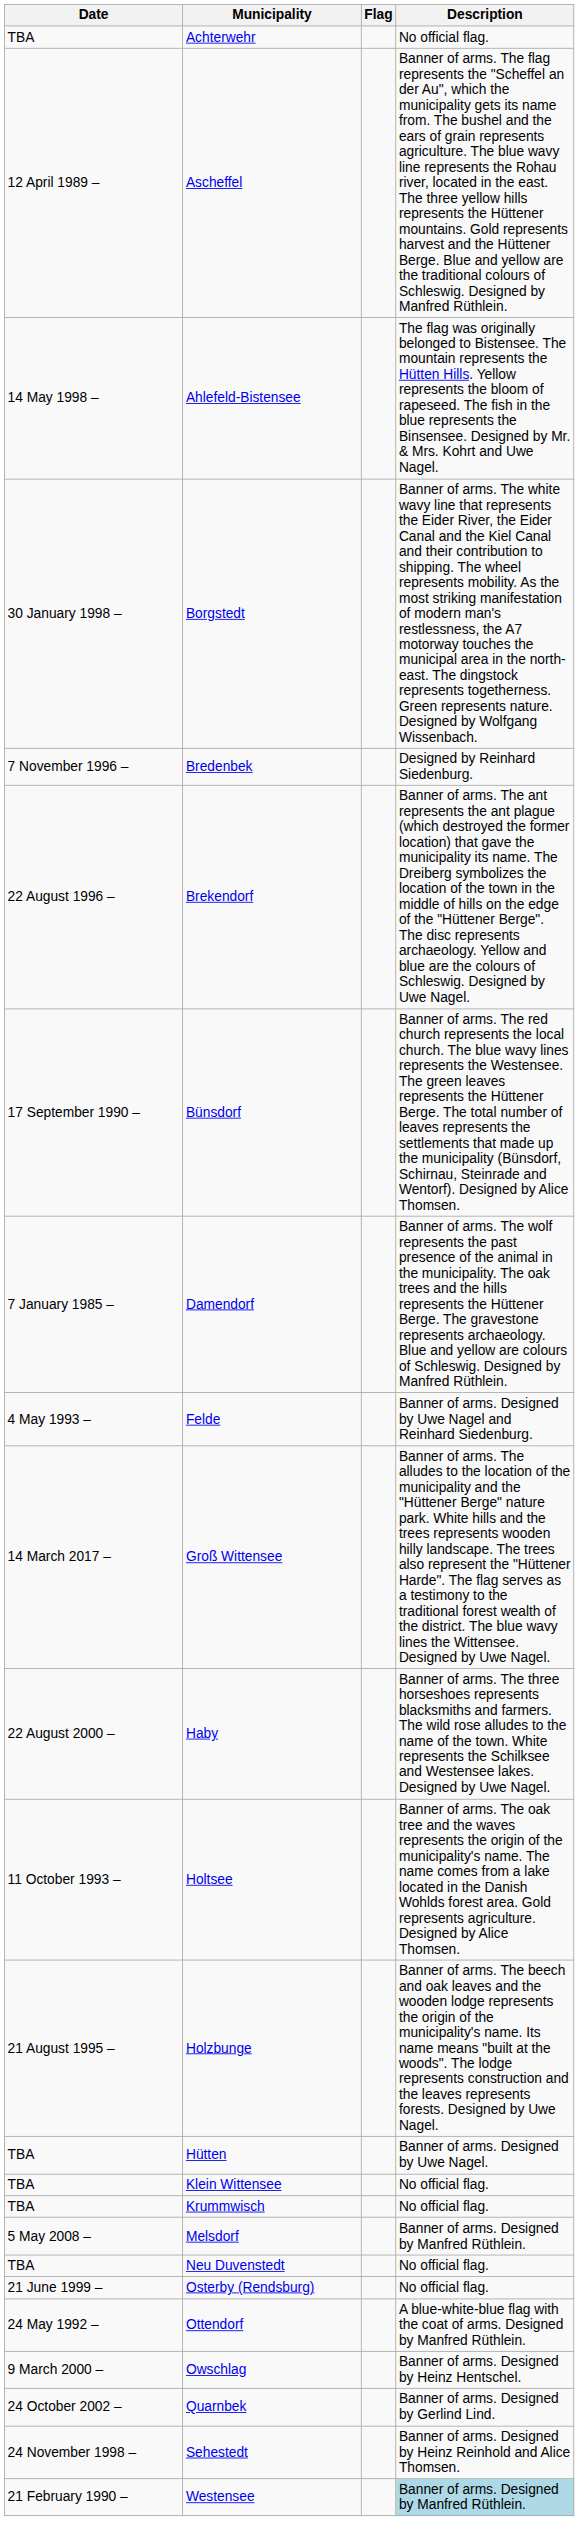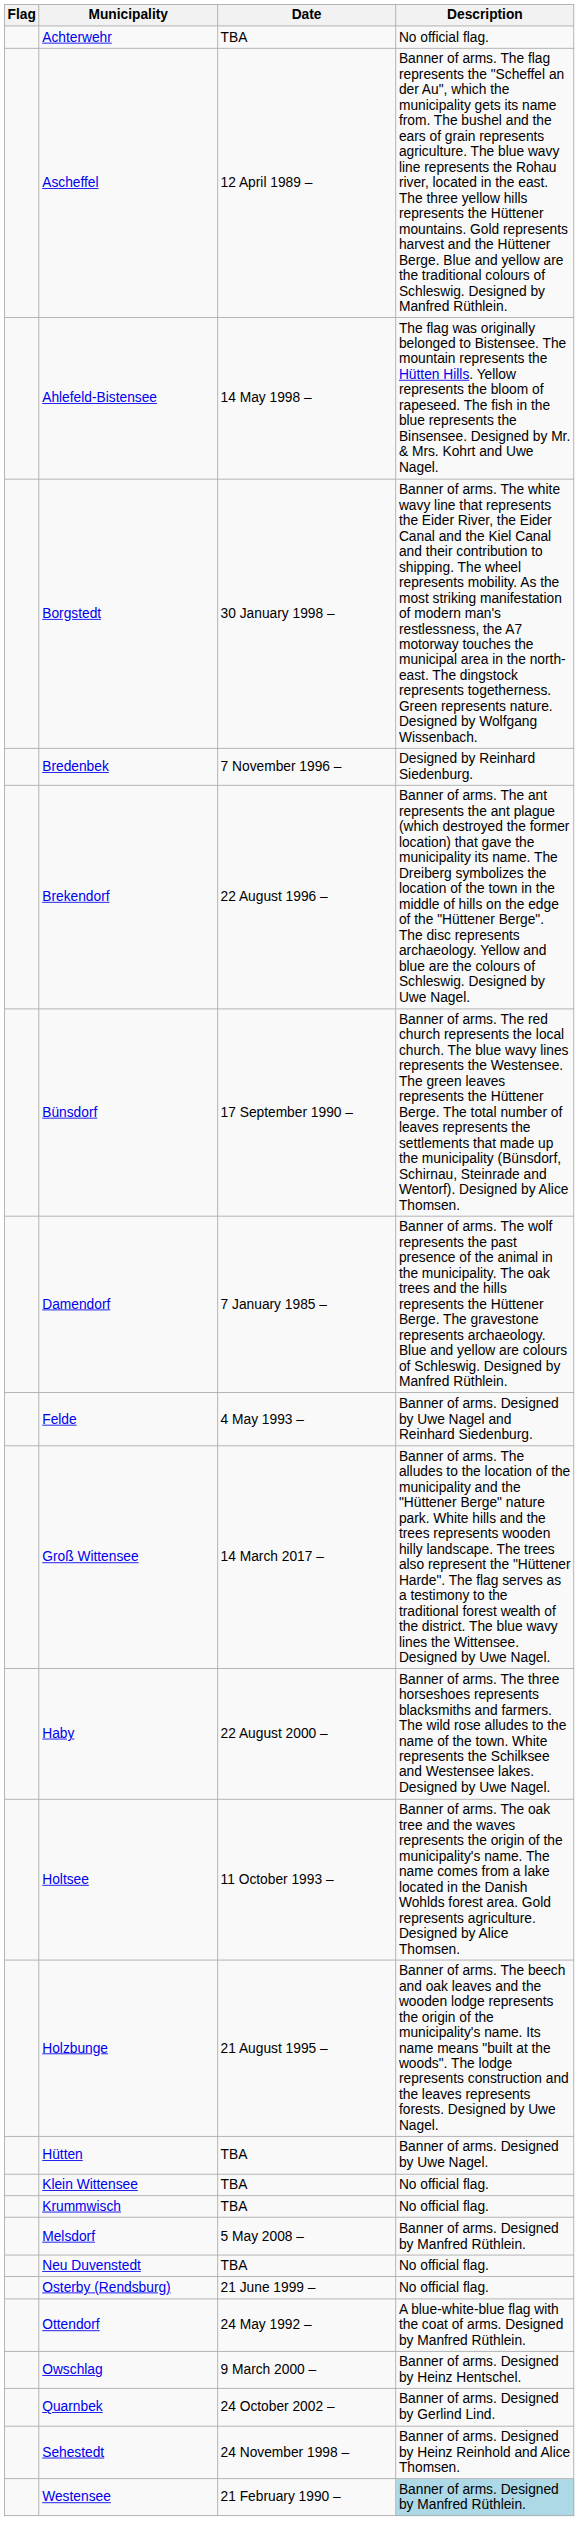 <table class="wikitable">
 <tr>
+<th>Flag</th>
+<th style="width:200px;">Municipality</th>
 <th style="width:200px;">Date</th>
-<th style="width:200px;">Municipality</th>
-<th>Flag</th>
 <th style="width:200px;">Description</th>
 </tr>
 <tr>
+<td></td>
+<td><a href='#'>Achterwehr</a></td>
 <td>TBA</td>
-<td><a href='#'>Achterwehr</a></td>
-<td></td>
 <td>No official flag.</td>
 </tr>
 <tr>
+<td></td>
+<td><a href='#'>Ascheffel</a></td>
 <td>12 April 1989 –</td>
-<td><a href='#'>Ascheffel</a></td>
-<td></td>
 <td>Banner of arms. The flag represents the "Scheffel an der Au", which the municipality gets its name from. The bushel and the ears of grain represents agriculture. The blue wavy line represents the Rohau river, located in the east. The three yellow hills represents the Hüttener mountains. Gold represents harvest and the Hüttener Berge. Blue and yellow are the traditional colours of Schleswig. Designed by Manfred Rüthlein.</td>
 </tr>
 <tr>
+<td></td>
+<td><a href='#'>Ahlefeld-Bistensee</a></td>
 <td>14 May 1998 –</td>
-<td><a href='#'>Ahlefeld-Bistensee</a></td>
-<td></td>
 <td>The flag was originally belonged to Bistensee. The mountain represents the <a href='#'>Hütten Hills</a>. Yellow represents the bloom of rapeseed. The fish in the blue represents the Binsensee. Designed by Mr. & Mrs. Kohrt and Uwe Nagel.</td>
 </tr>
 <tr>
+<td></td>
+<td><a href='#'>Borgstedt</a></td>
 <td>30 January 1998 –</td>
-<td><a href='#'>Borgstedt</a></td>
-<td></td>
 <td>Banner of arms. The white wavy line that represents the Eider River, the Eider Canal and the Kiel Canal and their contribution to shipping. The wheel represents mobility. As the most striking manifestation of modern man's restlessness, the A7 motorway touches the municipal area in the north-east. The dingstock represents togetherness. Green represents nature. Designed by Wolfgang Wissenbach.</td>
 </tr>
 <tr>
+<td></td>
+<td><a href='#'>Bredenbek</a></td>
 <td>7 November 1996 –</td>
-<td><a href='#'>Bredenbek</a></td>
-<td></td>
 <td>Designed by Reinhard Siedenburg.</td>
 </tr>
 <tr>
+<td></td>
+<td><a href='#'>Brekendorf</a></td>
 <td>22 August 1996 –</td>
-<td><a href='#'>Brekendorf</a></td>
-<td></td>
 <td>Banner of arms. The ant represents the ant plague (which destroyed the former location) that gave the municipality its name. The Dreiberg symbolizes the location of the town in the middle of hills on the edge of the "Hüttener Berge". The disc represents archaeology. Yellow and blue are the colours of Schleswig. Designed by Uwe Nagel.</td>
 </tr>
 <tr>
+<td></td>
+<td><a href='#'>Bünsdorf</a></td>
 <td>17 September 1990 –</td>
-<td><a href='#'>Bünsdorf</a></td>
-<td></td>
 <td>Banner of arms. The red church represents the local church. The blue wavy lines represents the Westensee. The green leaves represents the Hüttener Berge. The total number of leaves represents the settlements that made up the municipality (Bünsdorf, Schirnau, Steinrade and Wentorf). Designed by Alice Thomsen.</td>
 </tr>
 <tr>
+<td></td>
+<td><a href='#'>Damendorf</a></td>
 <td>7 January 1985 –</td>
-<td><a href='#'>Damendorf</a></td>
-<td></td>
 <td>Banner of arms. The wolf represents the past presence of the animal in the municipality. The oak trees and the hills represents the Hüttener Berge. The gravestone represents archaeology. Blue and yellow are colours of Schleswig. Designed by Manfred Rüthlein.</td>
 </tr>
 <tr>
+<td></td>
+<td><a href='#'>Felde</a></td>
 <td>4 May 1993 –</td>
-<td><a href='#'>Felde</a></td>
-<td></td>
 <td>Banner of arms. Designed by Uwe Nagel and Reinhard Siedenburg.</td>
 </tr>
 <tr>
+<td></td>
+<td><a href='#'>Groß Wittensee</a></td>
 <td>14 March 2017 –</td>
-<td><a href='#'>Groß Wittensee</a></td>
-<td></td>
 <td>Banner of arms. The alludes to the location of the municipality and the "Hüttener Berge" nature park. White hills and the trees represents wooden hilly landscape. The trees also represent the "Hüttener Harde". The flag serves as a testimony to the traditional forest wealth of the district. The blue wavy lines the Wittensee. Designed by Uwe Nagel.</td>
 </tr>
 <tr>
+<td></td>
+<td><a href='#'>Haby</a></td>
 <td>22 August 2000 –</td>
-<td><a href='#'>Haby</a></td>
-<td></td>
 <td>Banner of arms. The three horseshoes represents blacksmiths and farmers. The wild rose alludes to the name of the town. White represents the Schilksee and Westensee lakes. Designed by Uwe Nagel.</td>
 </tr>
 <tr>
+<td></td>
+<td><a href='#'>Holtsee</a></td>
 <td>11 October 1993 –</td>
-<td><a href='#'>Holtsee</a></td>
-<td></td>
 <td>Banner of arms. The oak tree and the waves represents the origin of the municipality's name. The name comes from a lake located in the Danish Wohlds forest area. Gold represents agriculture. Designed by Alice Thomsen.</td>
 </tr>
 <tr>
+<td></td>
+<td><a href='#'>Holzbunge</a></td>
 <td>21 August 1995 –</td>
-<td><a href='#'>Holzbunge</a></td>
-<td></td>
 <td>Banner of arms. The beech and oak leaves and the wooden lodge represents the origin of the municipality's name. Its name means "built at the woods". The lodge represents construction and the leaves represents forests. Designed by Uwe Nagel.</td>
 </tr>
 <tr>
+<td></td>
+<td><a href='#'>Hütten</a></td>
 <td>TBA</td>
-<td><a href='#'>Hütten</a></td>
-<td></td>
 <td>Banner of arms. Designed by Uwe Nagel.</td>
 </tr>
 <tr>
+<td></td>
+<td><a href='#'>Klein Wittensee</a></td>
 <td>TBA</td>
-<td><a href='#'>Klein Wittensee</a></td>
-<td></td>
 <td>No official flag.</td>
 </tr>
 <tr>
+<td></td>
+<td><a href='#'>Krummwisch</a></td>
 <td>TBA</td>
-<td><a href='#'>Krummwisch</a></td>
-<td></td>
 <td>No official flag.</td>
 </tr>
 <tr>
+<td></td>
+<td><a href='#'>Melsdorf</a></td>
 <td>5 May 2008 –</td>
-<td><a href='#'>Melsdorf</a></td>
-<td></td>
 <td>Banner of arms. Designed by Manfred Rüthlein.</td>
 </tr>
 <tr>
+<td></td>
+<td><a href='#'>Neu Duvenstedt</a></td>
 <td>TBA</td>
-<td><a href='#'>Neu Duvenstedt</a></td>
-<td></td>
 <td>No official flag.</td>
 </tr>
 <tr>
+<td></td>
+<td><a href='#'>Osterby (Rendsburg)</a></td>
 <td>21 June 1999 –</td>
-<td><a href='#'>Osterby (Rendsburg)</a></td>
-<td></td>
 <td>No official flag.</td>
 </tr>
 <tr>
+<td></td>
+<td><a href='#'>Ottendorf</a></td>
 <td>24 May 1992 –</td>
-<td><a href='#'>Ottendorf</a></td>
-<td></td>
 <td>A blue-white-blue flag with the coat of arms. Designed by Manfred Rüthlein.</td>
 </tr>
 <tr>
+<td></td>
+<td><a href='#'>Owschlag</a></td>
 <td>9 March 2000 –</td>
-<td><a href='#'>Owschlag</a></td>
-<td></td>
 <td>Banner of arms. Designed by Heinz Hentschel.</td>
 </tr>
 <tr>
+<td></td>
+<td><a href='#'>Quarnbek</a></td>
 <td>24 October 2002 –</td>
-<td><a href='#'>Quarnbek</a></td>
-<td></td>
 <td>Banner of arms. Designed by Gerlind Lind.</td>
 </tr>
 <tr>
+<td></td>
+<td><a href='#'>Sehestedt</a></td>
 <td>24 November 1998 –</td>
-<td><a href='#'>Sehestedt</a></td>
-<td></td>
 <td>Banner of arms. Designed by Heinz Reinhold and Alice Thomsen.</td>
 </tr>
 <tr>
+<td></td>
+<td><a href='#'>Westensee</a></td>
 <td>21 February 1990 –</td>
-<td><a href='#'>Westensee</a></td>
-<td></td>
 <td style="background: lightblue;">Banner of arms. Designed by Manfred Rüthlein.</td>
 </tr>
 </table>
